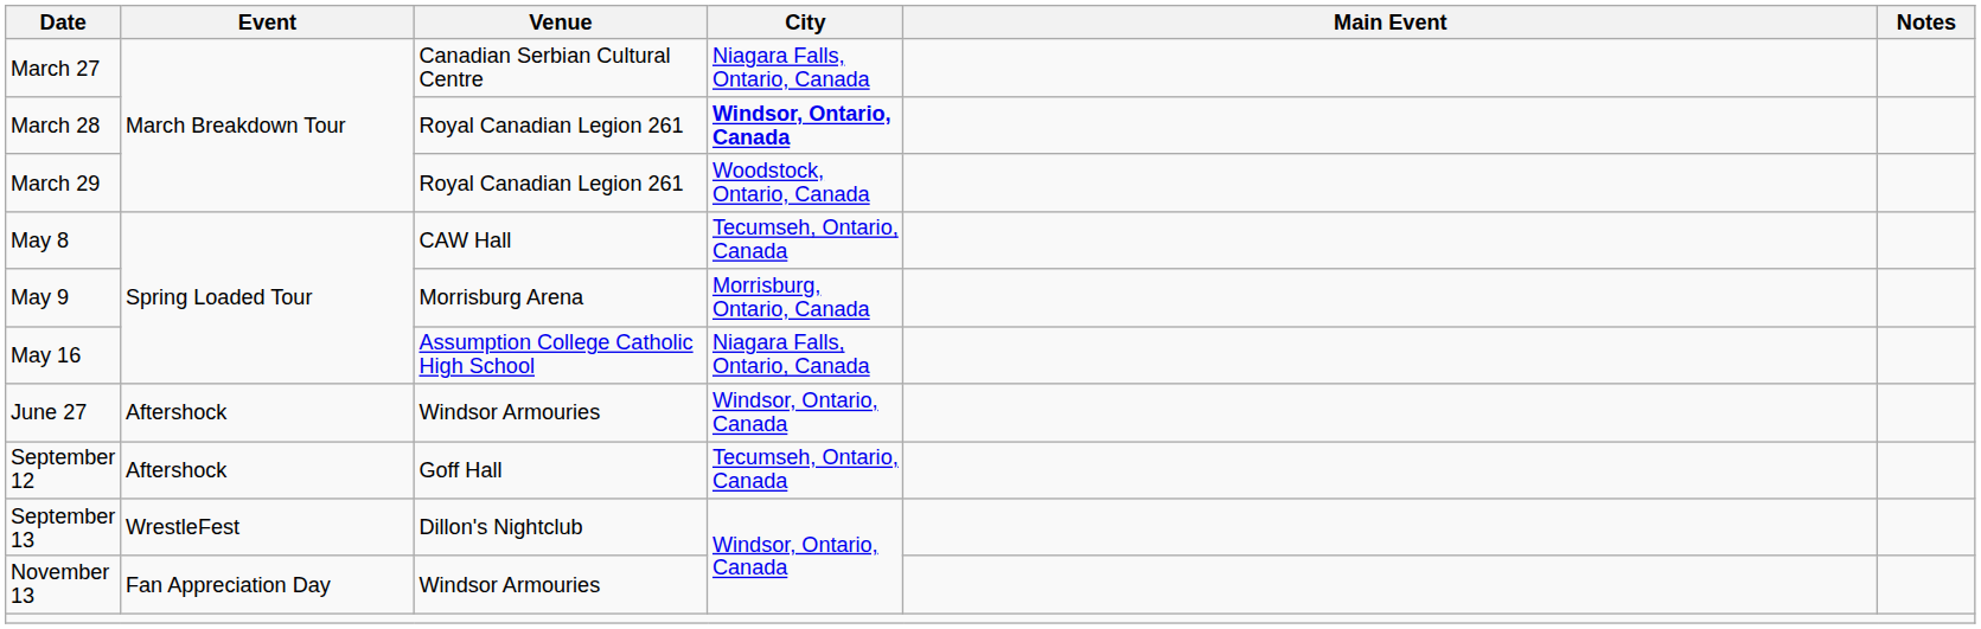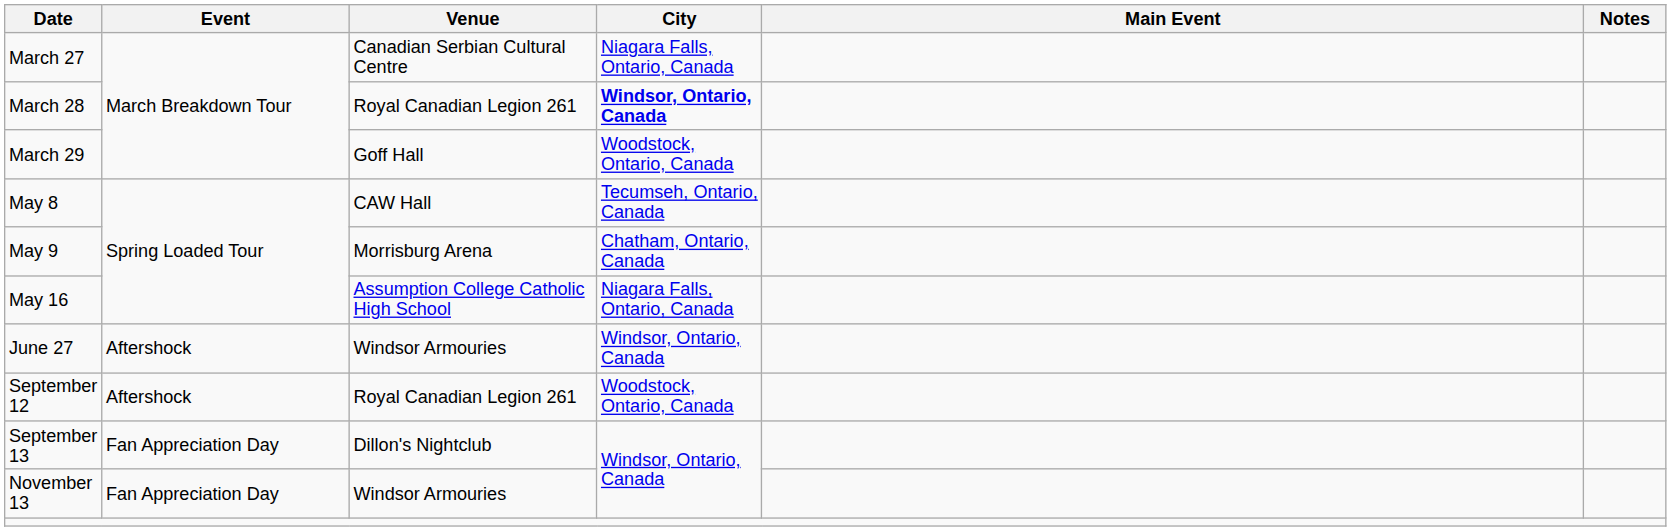 <table class="sortable wikitable succession-box" style="font-size:85%;">
 <tr>
 <th scope="col" style="width:5%;">Date</th>
 <th scope="col" style="width:15%;">Event</th>
 <th scope="col" style="width:15%;">Venue</th>
 <th scope="col" style="width:10%;">City</th>
 <th scope="col" style="width:50%;">Main Event</th>
 <th scope="col" style="width:10%;">Notes</th>
 </tr>
 <tr>
 <td>March 27</td>
 <td rowspan=3>March Breakdown Tour</td>
 <td>Canadian Serbian Cultural Centre</td>
 <td><a href='#'>Niagara Falls, Ontario, Canada</a></td>
 <td></td>
 <td></td>
 </tr>
 <tr>
 <td>March 28</td>
 <td>Royal Canadian Legion 261</td>
 <td><strong><a href='#'>Windsor, Ontario, Canada</a></strong></td>
 <td></td>
 <td></td>
 </tr>
 <tr>
 <td>March 29</td>
-<td>Royal Canadian Legion 261</td>
+<td>Goff Hall</td>
 <td><a href='#'>Woodstock, Ontario, Canada</a></td>
 <td></td>
 <td></td>
 </tr>
 <tr>
 <td>May 8</td>
 <td rowspan=3>Spring Loaded Tour</td>
 <td>CAW Hall</td>
 <td><a href='#'>Tecumseh, Ontario, Canada</a></td>
 <td></td>
 <td></td>
 </tr>
 <tr>
 <td>May 9</td>
 <td>Morrisburg Arena</td>
-<td><a href='#'>Morrisburg, Ontario, Canada</a></td>
+<td><a href='#'>Chatham, Ontario, Canada</a></td>
 <td></td>
 <td></td>
 </tr>
 <tr>
 <td>May 16</td>
 <td><a href='#'>Assumption College Catholic High School</a></td>
 <td><a href='#'>Niagara Falls, Ontario, Canada</a></td>
 <td></td>
 <td></td>
 </tr>
 <tr>
 <td>June 27</td>
 <td>Aftershock</td>
 <td>Windsor Armouries</td>
 <td><a href='#'>Windsor, Ontario, Canada</a></td>
 <td></td>
 <td></td>
 </tr>
 <tr>
 <td>September 12</td>
 <td>Aftershock</td>
-<td>Goff Hall</td>
-<td><a href='#'>Tecumseh, Ontario, Canada</a></td>
+<td>Royal Canadian Legion 261</td>
+<td><a href='#'>Woodstock, Ontario, Canada</a></td>
 <td></td>
 <td></td>
 </tr>
 <tr>
 <td>September 13</td>
-<td>WrestleFest</td>
+<td>Fan Appreciation Day</td>
 <td>Dillon's Nightclub</td>
 <td rowspan=2><a href='#'>Windsor, Ontario, Canada</a></td>
 <td></td>
 <td></td>
 </tr>
 <tr>
 <td>November 13</td>
 <td>Fan Appreciation Day</td>
 <td>Windsor Armouries</td>
 <td></td>
 <td></td>
 </tr>
 <tr>
 <td colspan="6"></td>
 </tr>
 </table>
